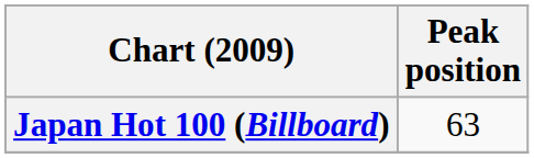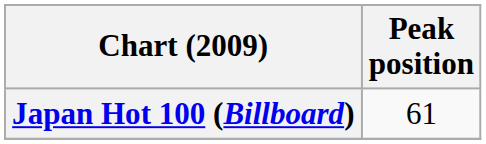 <table class="wikitable plainrowheaders" style="text-align:center">
 <tr>
 <th scope="col">Chart (2009)</th>
 <th scope="col">Peak<br>position</th>
 </tr>
 <tr>
 <th scope="row"><a href='#'>Japan Hot 100</a> (<em><a href='#'>Billboard</a></em>)</th>
-<td>63</td>
+<td>61</td>
 </tr>
 <tr>
 </tr>
 </table>
